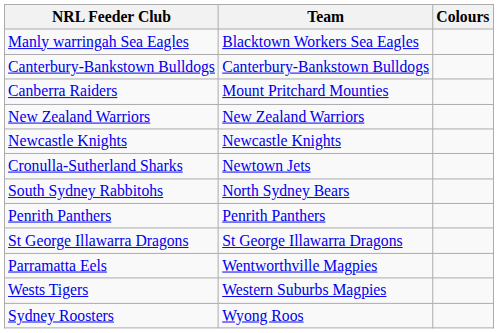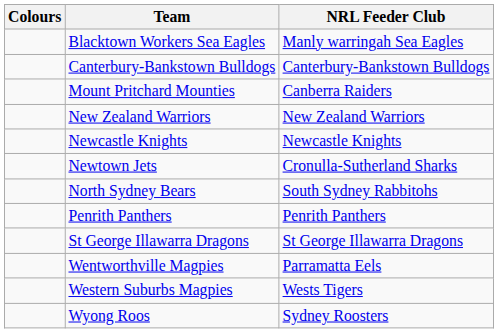 <table class="wikitable">
 <tr>
+<th>Colours</th>
+<th>Team</th>
 <th>NRL Feeder Club</th>
-<th>Team</th>
-<th>Colours</th>
 </tr>
 <tr>
+<td></td>
+<td><a href='#'>Blacktown Workers Sea Eagles</a></td>
 <td> <a href='#'>Manly warringah Sea Eagles</a></td>
-<td><a href='#'>Blacktown Workers Sea Eagles</a></td>
-<td></td>
 </tr>
 <tr>
+<td></td>
+<td><a href='#'>Canterbury-Bankstown Bulldogs</a></td>
 <td> <a href='#'>Canterbury-Bankstown Bulldogs</a></td>
-<td><a href='#'>Canterbury-Bankstown Bulldogs</a></td>
-<td></td>
 </tr>
 <tr>
+<td></td>
+<td><a href='#'>Mount Pritchard Mounties</a></td>
 <td> <a href='#'>Canberra Raiders</a></td>
-<td><a href='#'>Mount Pritchard Mounties</a></td>
-<td></td>
 </tr>
 <tr>
+<td></td>
+<td><a href='#'>New Zealand Warriors</a></td>
 <td> <a href='#'>New Zealand Warriors</a></td>
-<td><a href='#'>New Zealand Warriors</a></td>
-<td></td>
 </tr>
 <tr>
+<td></td>
+<td><a href='#'>Newcastle Knights</a></td>
 <td> <a href='#'>Newcastle Knights</a></td>
-<td><a href='#'>Newcastle Knights</a></td>
-<td></td>
 </tr>
 <tr>
+<td></td>
+<td><a href='#'>Newtown Jets</a></td>
 <td> <a href='#'>Cronulla-Sutherland Sharks</a></td>
-<td><a href='#'>Newtown Jets</a></td>
-<td></td>
 </tr>
 <tr>
+<td></td>
+<td><a href='#'>North Sydney Bears</a></td>
 <td> <a href='#'>South Sydney Rabbitohs</a></td>
-<td><a href='#'>North Sydney Bears</a></td>
-<td></td>
 </tr>
 <tr>
+<td></td>
+<td><a href='#'>Penrith Panthers</a></td>
 <td> <a href='#'>Penrith Panthers</a></td>
-<td><a href='#'>Penrith Panthers</a></td>
-<td></td>
 </tr>
 <tr>
+<td></td>
+<td><a href='#'>St George Illawarra Dragons</a></td>
 <td> <a href='#'>St George Illawarra Dragons</a></td>
-<td><a href='#'>St George Illawarra Dragons</a></td>
-<td></td>
 </tr>
 <tr>
+<td></td>
+<td><a href='#'>Wentworthville Magpies</a></td>
 <td> <a href='#'>Parramatta Eels</a></td>
-<td><a href='#'>Wentworthville Magpies</a></td>
-<td></td>
 </tr>
 <tr>
+<td></td>
+<td><a href='#'>Western Suburbs Magpies</a></td>
 <td> <a href='#'>Wests Tigers</a></td>
-<td><a href='#'>Western Suburbs Magpies</a></td>
-<td></td>
 </tr>
 <tr>
+<td></td>
+<td><a href='#'>Wyong Roos</a></td>
 <td> <a href='#'>Sydney Roosters</a></td>
-<td><a href='#'>Wyong Roos</a></td>
-<td></td>
 </tr>
 </table>
